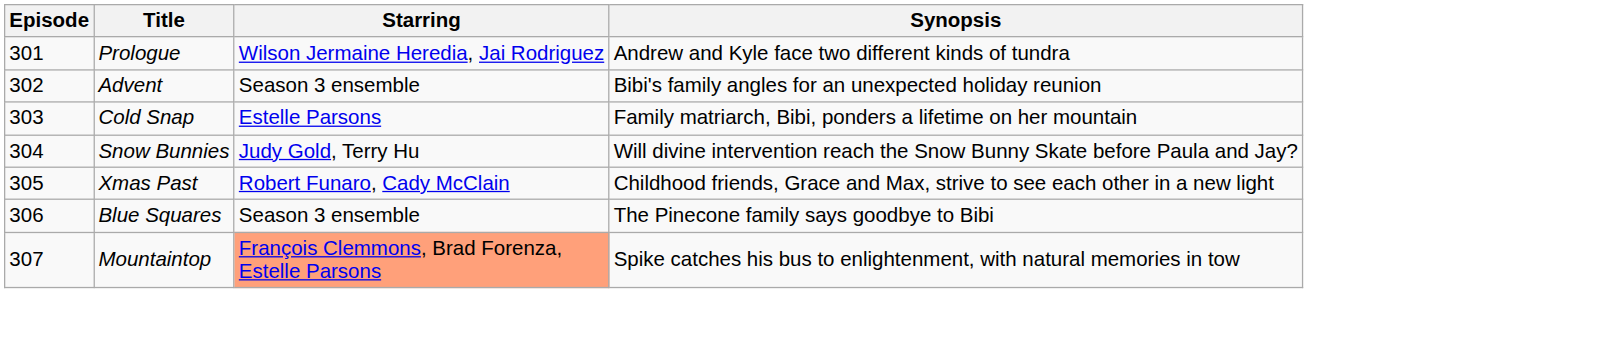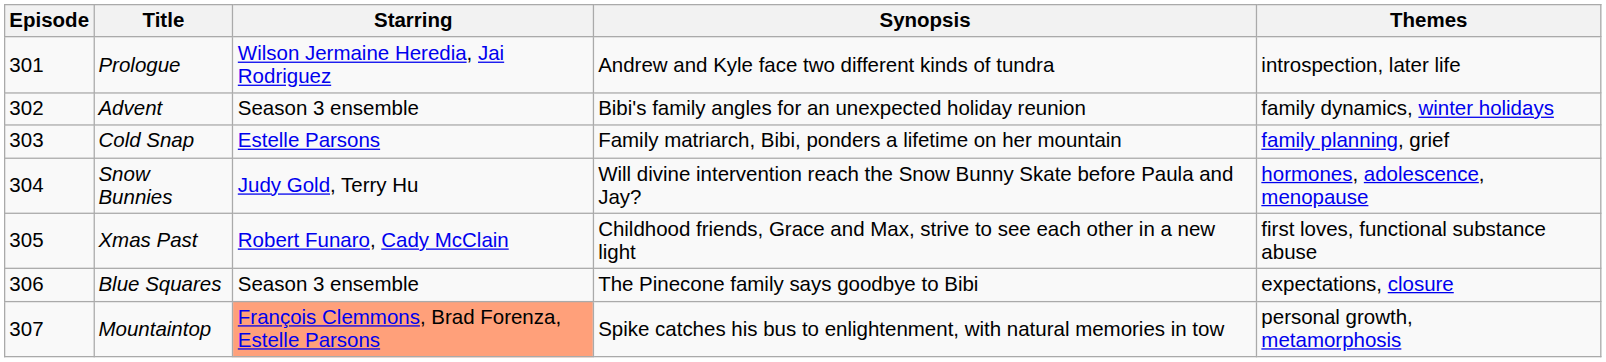 <table class="wikitable">
 <tr>
 <th>Episode</th>
 <th>Title</th>
 <th>Starring</th>
 <th>Synopsis</th>
+<th>Themes</th>
 </tr>
 <tr>
 <td>301</td>
 <td><em>Prologue</em></td>
 <td><a href='#'>Wilson Jermaine Heredia</a>, <a href='#'>Jai Rodriguez</a></td>
 <td>Andrew and Kyle face two different kinds of tundra</td>
+<td>introspection, later life</td>
 </tr>
 <tr>
 <td>302</td>
 <td><em>Advent</em></td>
 <td>Season 3 ensemble</td>
 <td>Bibi's family angles for an unexpected holiday reunion</td>
+<td>family dynamics, <a href='#'>winter holidays</a></td>
 </tr>
 <tr>
 <td>303</td>
 <td><em>Cold Snap</em></td>
 <td><a href='#'>Estelle Parsons</a></td>
 <td>Family matriarch, Bibi, ponders a lifetime on her mountain</td>
+<td><a href='#'>family planning</a>, grief</td>
 </tr>
 <tr>
 <td>304</td>
 <td><em>Snow Bunnies</em></td>
 <td><a href='#'>Judy Gold</a>, Terry Hu</td>
 <td>Will divine intervention reach the Snow Bunny Skate before Paula and Jay?</td>
+<td><a href='#'>hormones</a>, <a href='#'>adolescence</a>, <a href='#'>menopause</a></td>
 </tr>
 <tr>
 <td>305</td>
 <td><em>Xmas Past</em></td>
 <td><a href='#'>Robert Funaro</a>, <a href='#'>Cady McClain</a></td>
 <td>Childhood friends, Grace and Max, strive to see each other in a new light</td>
+<td>first loves, functional substance abuse</td>
 </tr>
 <tr>
 <td>306</td>
 <td><em>Blue Squares</em></td>
 <td>Season 3 ensemble</td>
 <td>The Pinecone family says goodbye to Bibi</td>
+<td>expectations, <a href='#'>closure</a></td>
 </tr>
 <tr>
 <td>307</td>
 <td><em>Mountaintop</em></td>
 <td style="background: lightsalmon;"><a href='#'>François Clemmons</a>, Brad Forenza,<br><a href='#'>Estelle Parsons</a></td>
 <td>Spike catches his bus to enlightenment, with natural memories in tow</td>
+<td>personal growth,<br><a href='#'>metamorphosis</a></td>
 </tr>
 </table>
